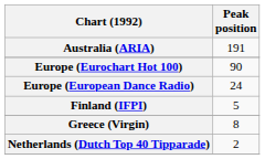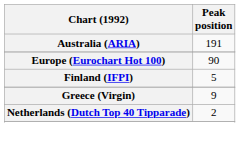 <table class="wikitable sortable plainrowheaders" style="text-align:center">
 <tr>
 <th scope="col">Chart (1992)</th>
 <th scope="col">Peak<br>position</th>
 </tr>
 <tr>
 <th scope="row">Australia (<a href='#'>ARIA</a>)</th>
 <td>191</td>
 </tr>
 <tr>
 </tr>
 <tr>
 </tr>
 <tr>
 <th scope="row">Europe (<a href='#'>Eurochart Hot 100</a>)</th>
 <td>90</td>
 </tr>
 <tr>
-<th scope="row">Europe (<a href='#'>European Dance Radio</a>)</th>
-<td>24</td>
-</tr>
-<tr>
 <th scope="row">Finland (<a href='#'>IFPI</a>)</th>
 <td>5</td>
 </tr>
 <tr>
 </tr>
 <tr>
 <th scope="row">Greece (Virgin)</th>
-<td>8</td>
+<td>9</td>
 </tr>
 <tr>
 <th scope="row">Netherlands (<a href='#'>Dutch Top 40 Tipparade</a>)</th>
 <td>2</td>
 </tr>
 <tr>
 </tr>
 <tr>
 </tr>
 <tr>
 </tr>
 <tr>
 </tr>
 </table>
